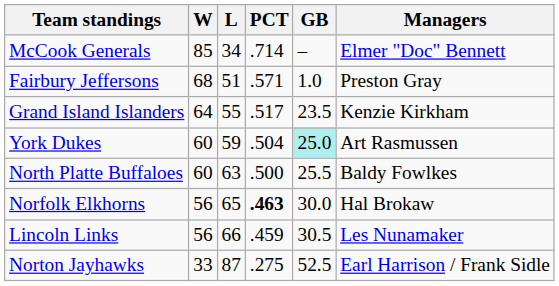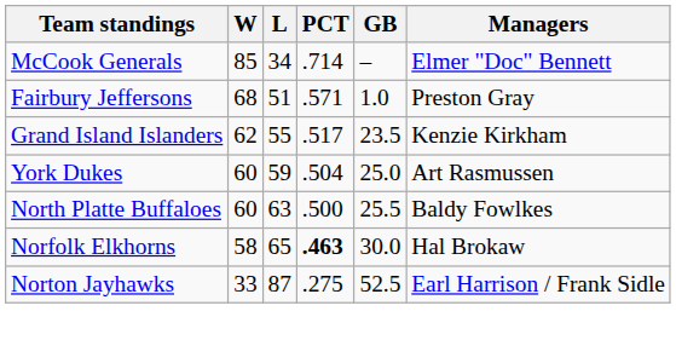 <table class="wikitable">
 <tr>
 <th>Team standings</th>
 <th>W</th>
 <th>L</th>
 <th>PCT</th>
 <th>GB</th>
 <th>Managers</th>
 </tr>
 <tr>
 <td><a href='#'>McCook Generals</a></td>
 <td>85</td>
 <td>34</td>
 <td>.714</td>
 <td>–</td>
 <td><a href='#'>Elmer "Doc" Bennett</a></td>
 </tr>
 <tr>
 <td><a href='#'>Fairbury Jeffersons</a></td>
 <td>68</td>
 <td>51</td>
 <td>.571</td>
 <td>1.0</td>
 <td>Preston Gray</td>
 </tr>
 <tr>
 <td><a href='#'>Grand Island Islanders</a></td>
-<td>64</td>
+<td>62</td>
 <td>55</td>
 <td>.517</td>
 <td>23.5</td>
 <td>Kenzie Kirkham</td>
 </tr>
 <tr>
 <td><a href='#'>York Dukes</a></td>
 <td>60</td>
 <td>59</td>
 <td>.504</td>
-<td style="background: paleturquoise;">25.0</td>
+<td>25.0</td>
 <td>Art Rasmussen</td>
 </tr>
 <tr>
 <td><a href='#'>North Platte Buffaloes</a></td>
 <td>60</td>
 <td>63</td>
 <td>.500</td>
 <td>25.5</td>
 <td>Baldy Fowlkes</td>
 </tr>
 <tr>
 <td><a href='#'>Norfolk Elkhorns</a></td>
-<td>56</td>
+<td>58</td>
 <td>65</td>
 <td><strong>.463</strong></td>
 <td>30.0</td>
 <td>Hal Brokaw</td>
-</tr>
-<tr>
-<td><a href='#'>Lincoln Links</a></td>
-<td>56</td>
-<td>66</td>
-<td>.459</td>
-<td>30.5</td>
-<td><a href='#'>Les Nunamaker</a></td>
 </tr>
 <tr>
 <td><a href='#'>Norton Jayhawks</a></td>
 <td>33</td>
 <td>87</td>
 <td>.275</td>
 <td>52.5</td>
 <td><a href='#'>Earl Harrison</a> / Frank Sidle</td>
 </tr>
 </table>
